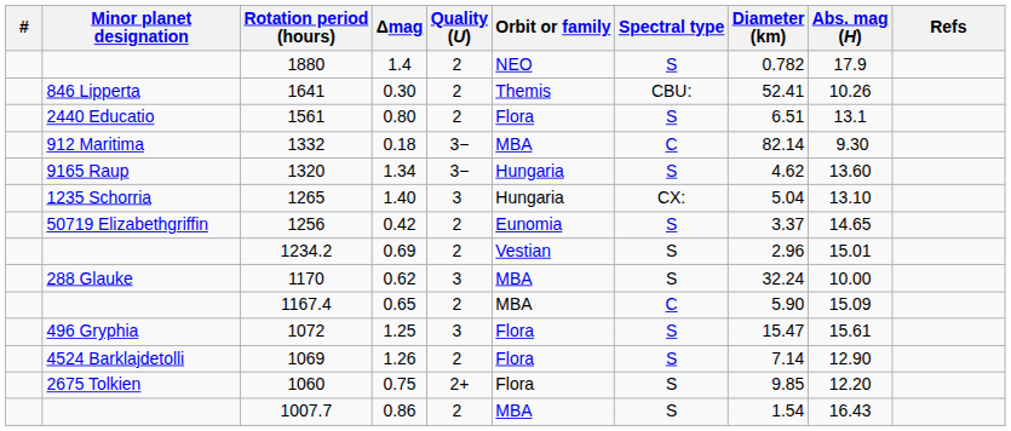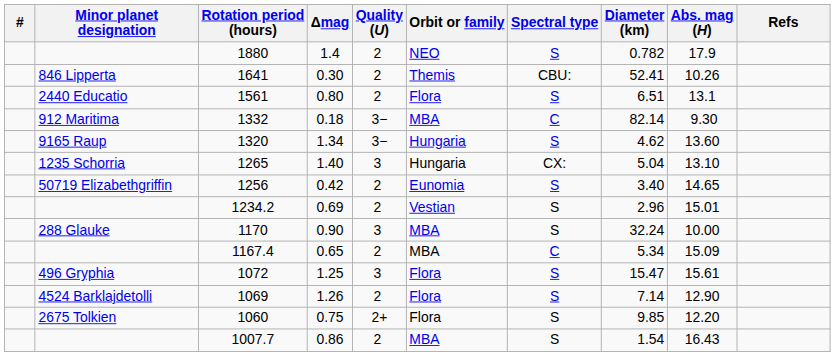 <table class="wikitable" style="text-align: center;">
 <tr>
 <th width=28>#</th>
 <th width=180><a href='#'>Minor planet designation</a></th>
 <th><a href='#'>Rotation period</a><br>(hours)</th>
 <th>Δ<a href='#'>mag</a></th>
 <th><a href='#'>Quality</a><br>(<em>U</em>)</th>
 <th>Orbit or <a href='#'>family</a></th>
 <th><a href='#'>Spectral type</a></th>
 <th><a href='#'>Diameter</a><br>(km)</th>
 <th><a href='#'>Abs. mag</a><br>(<em>H</em>)</th>
 <th width=100>Refs</th>
 </tr>
 <tr>
 <td></td>
 <td align=left></td>
 <td>1880</td>
 <td>1.4</td>
 <td>2 </td>
 <td align=left><a href='#'>NEO</a></td>
 <td><a href='#'>S</a></td>
 <td align=right>0.782</td>
 <td>17.9</td>
 <td></td>
 </tr>
 <tr>
 <td></td>
 <td align=left><a href='#'>846 Lipperta</a></td>
 <td>1641</td>
 <td>0.30</td>
 <td>2 </td>
 <td align=left><a href='#'>Themis</a></td>
 <td>CBU:</td>
 <td align=right>52.41</td>
 <td>10.26</td>
 <td></td>
 </tr>
 <tr>
 <td></td>
 <td align=left><a href='#'>2440 Educatio</a></td>
 <td>1561</td>
 <td>0.80</td>
 <td>2 </td>
 <td align=left><a href='#'>Flora</a></td>
 <td><a href='#'>S</a></td>
 <td align=right>6.51</td>
 <td>13.1</td>
 <td></td>
 </tr>
 <tr>
 <td></td>
 <td align=left><a href='#'>912 Maritima</a></td>
 <td>1332</td>
 <td>0.18</td>
 <td>3−</td>
 <td align=left><a href='#'>MBA</a> </td>
 <td><a href='#'>C</a></td>
 <td align=right>82.14</td>
 <td> 9.30</td>
 <td></td>
 </tr>
 <tr>
 <td></td>
 <td align=left><a href='#'>9165 Raup</a></td>
 <td>1320</td>
 <td>1.34</td>
 <td>3−</td>
 <td align=left><a href='#'>Hungaria</a></td>
 <td><a href='#'>S</a></td>
 <td align=right>4.62</td>
 <td>13.60</td>
 <td></td>
 </tr>
 <tr>
 <td></td>
 <td align=left><a href='#'>1235 Schorria</a></td>
 <td>1265</td>
 <td>1.40</td>
 <td>3 </td>
 <td align=left>Hungaria</td>
 <td>CX:</td>
 <td align=right>5.04</td>
 <td>13.10</td>
 <td></td>
 </tr>
 <tr>
 <td></td>
 <td align=left><a href='#'>50719 Elizabethgriffin</a></td>
 <td>1256</td>
 <td>0.42</td>
 <td>2 </td>
 <td align=left><a href='#'>Eunomia</a></td>
 <td><a href='#'>S</a></td>
-<td align=right>3.37</td>
+<td align=right>3.40</td>
 <td>14.65</td>
 <td></td>
 </tr>
 <tr>
 <td></td>
 <td align=left></td>
 <td>1234.2</td>
 <td>0.69</td>
 <td>2 </td>
 <td align=left><a href='#'>Vestian</a></td>
 <td>S</td>
 <td align=right>2.96</td>
 <td>15.01</td>
 <td></td>
 </tr>
 <tr>
 <td></td>
 <td align=left><a href='#'>288 Glauke</a></td>
 <td>1170</td>
-<td>0.62</td>
+<td>0.90</td>
 <td>3 </td>
 <td align=left><a href='#'>MBA</a> </td>
 <td>S</td>
 <td align=right>32.24</td>
 <td>10.00</td>
 <td></td>
 </tr>
 <tr>
 <td></td>
 <td align=left></td>
 <td>1167.4</td>
 <td>0.65</td>
 <td>2 </td>
 <td align=left>MBA </td>
 <td><a href='#'>C</a></td>
-<td align=right>5.90</td>
+<td align=right>5.34</td>
 <td>15.09</td>
 <td></td>
 </tr>
 <tr>
 <td></td>
 <td align=left><a href='#'>496 Gryphia</a></td>
 <td>1072</td>
 <td>1.25</td>
 <td>3 </td>
 <td align=left><a href='#'>Flora</a></td>
 <td><a href='#'>S</a></td>
 <td align=right>15.47</td>
 <td>15.61</td>
 <td></td>
 </tr>
 <tr>
 <td></td>
 <td align=left><a href='#'>4524 Barklajdetolli</a></td>
 <td>1069</td>
 <td>1.26</td>
 <td>2 </td>
 <td align=left><a href='#'>Flora</a></td>
 <td><a href='#'>S</a></td>
 <td align=right>7.14</td>
 <td>12.90</td>
 <td></td>
 </tr>
 <tr>
 <td></td>
 <td align=left><a href='#'>2675 Tolkien</a></td>
 <td>1060</td>
 <td>0.75</td>
 <td>2+</td>
 <td align=left>Flora</td>
 <td>S</td>
 <td align=right>9.85</td>
 <td>12.20</td>
 <td></td>
 </tr>
 <tr>
 <td></td>
 <td align=left></td>
 <td>1007.7</td>
 <td>0.86</td>
 <td>2 </td>
 <td align=left><a href='#'>MBA</a> </td>
 <td>S</td>
 <td align=right>1.54</td>
 <td>16.43</td>
 <td></td>
 </tr>
 </table>
